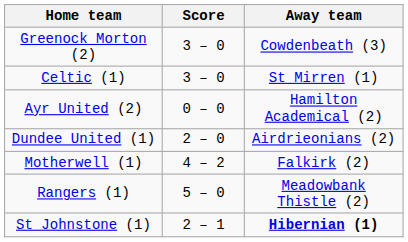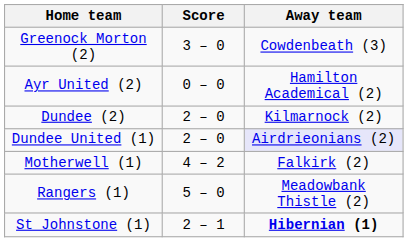 <table class="wikitable" style="text-align: center">
 <tr>
 <th width=140>Home team</th>
 <th width=70>Score</th>
 <th width=140>Away team</th>
 </tr>
 <tr>
 <td><a href='#'>Greenock Morton</a> (2)</td>
 <td>3 – 0</td>
 <td><a href='#'>Cowdenbeath</a> (3)</td>
 </tr>
 <tr>
-<td><a href='#'>Celtic</a> (1)</td>
-<td>3 – 0</td>
-<td><a href='#'>St Mirren</a> (1)</td>
-</tr>
-<tr>
 <td><a href='#'>Ayr United</a> (2)</td>
 <td>0 – 0</td>
 <td><a href='#'>Hamilton Academical</a> (2)</td>
 </tr>
 <tr>
+<td><a href='#'>Dundee</a> (2)</td>
+<td>2 – 0</td>
+<td><a href='#'>Kilmarnock</a> (2)</td>
+</tr>
+<tr>
 <td><a href='#'>Dundee United</a> (1)</td>
 <td>2 – 0</td>
-<td><a href='#'>Airdrieonians</a> (2)</td>
+<td style="background: lavender;"><a href='#'>Airdrieonians</a> (2)</td>
 </tr>
 <tr>
 <td><a href='#'>Motherwell</a> (1)</td>
 <td>4 – 2</td>
 <td><a href='#'>Falkirk</a> (2)</td>
 </tr>
 <tr>
 <td><a href='#'>Rangers</a> (1)</td>
 <td>5 – 0</td>
 <td><a href='#'>Meadowbank Thistle</a> (2)</td>
 </tr>
 <tr>
 <td><a href='#'>St Johnstone</a> (1)</td>
 <td>2 – 1</td>
 <td><strong><a href='#'>Hibernian</a> (1)</strong></td>
 </tr>
 </table>
